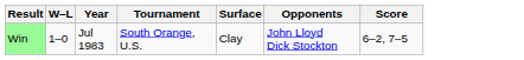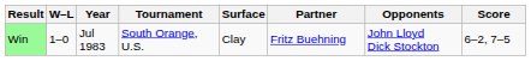 <table class="sortable wikitable">
 <tr>
 <th>Result</th>
 <th class="unsortable">W–L</th>
 <th style="width:50px">Year</th>
 <th style="width:130px">Tournament</th>
 <th style="width:50px">Surface</th>
+<th style="width:125px">Partner</th>
 <th style="width:125px">Opponents</th>
 <th style="width:80px" class="unsortable">Score</th>
 </tr>
 <tr>
 <td style="background:#98fb98;">Win</td>
 <td>1–0</td>
 <td>Jul 1983</td>
 <td><a href='#'>South Orange</a>, U.S.</td>
 <td>Clay</td>
+<td> <a href='#'>Fritz Buehning</a></td>
 <td> <a href='#'>John Lloyd</a><br> <a href='#'>Dick Stockton</a></td>
 <td>6–2, 7–5</td>
 </tr>
 </table>
